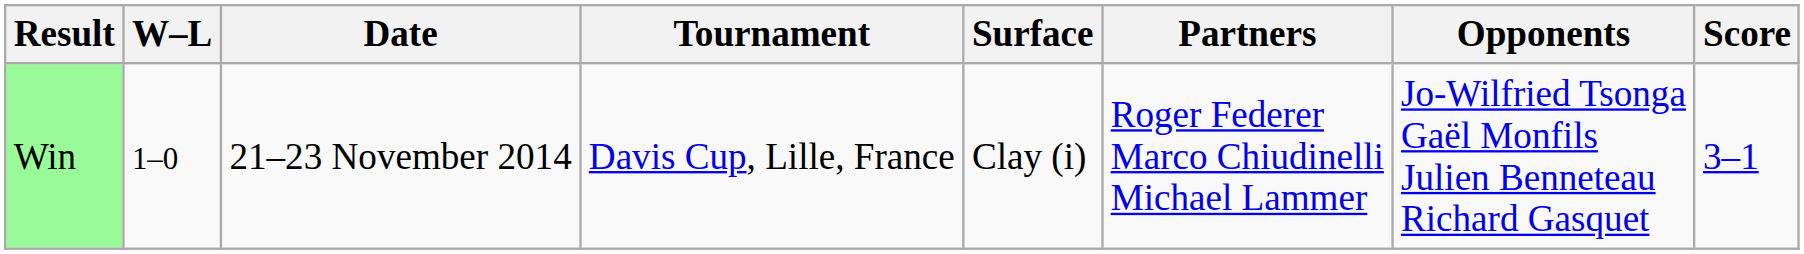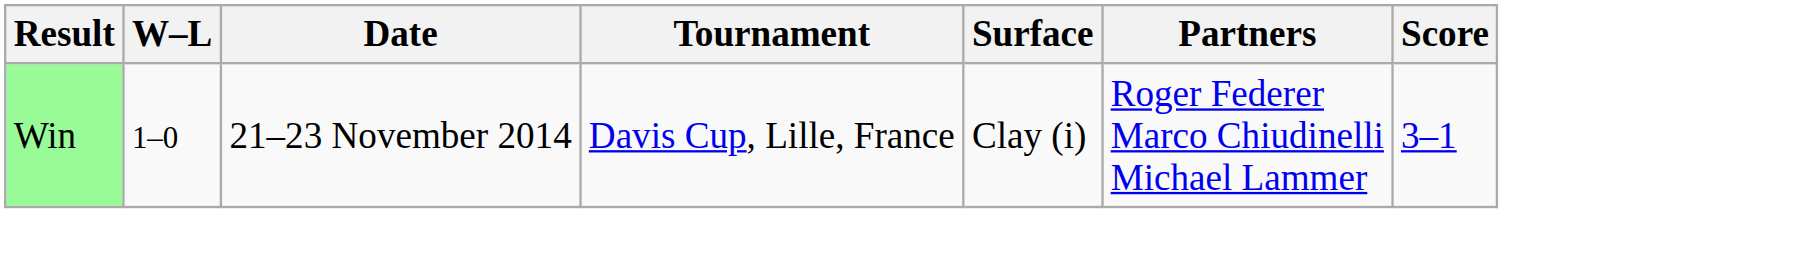 <table class="sortable wikitable">
 <tr>
 <th>Result</th>
 <th class="unsortable">W–L</th>
 <th>Date</th>
 <th>Tournament</th>
 <th>Surface</th>
 <th>Partners</th>
-<th>Opponents</th>
 <th class="unsortable">Score</th>
 </tr>
 <tr>
 <td style="background:#98fb98;">Win</td>
 <td><small>1–0</small></td>
 <td>21–23 November 2014</td>
 <td><a href='#'>Davis Cup</a>, Lille, France</td>
 <td>Clay (i)</td>
 <td> <a href='#'>Roger Federer</a><br> <a href='#'>Marco Chiudinelli</a><br> <a href='#'>Michael Lammer</a></td>
-<td> <a href='#'>Jo-Wilfried Tsonga</a><br> <a href='#'>Gaël Monfils</a><br> <a href='#'>Julien Benneteau</a><br> <a href='#'>Richard Gasquet</a></td>
 <td><a href='#'>3–1</a></td>
 </tr>
 </table>
